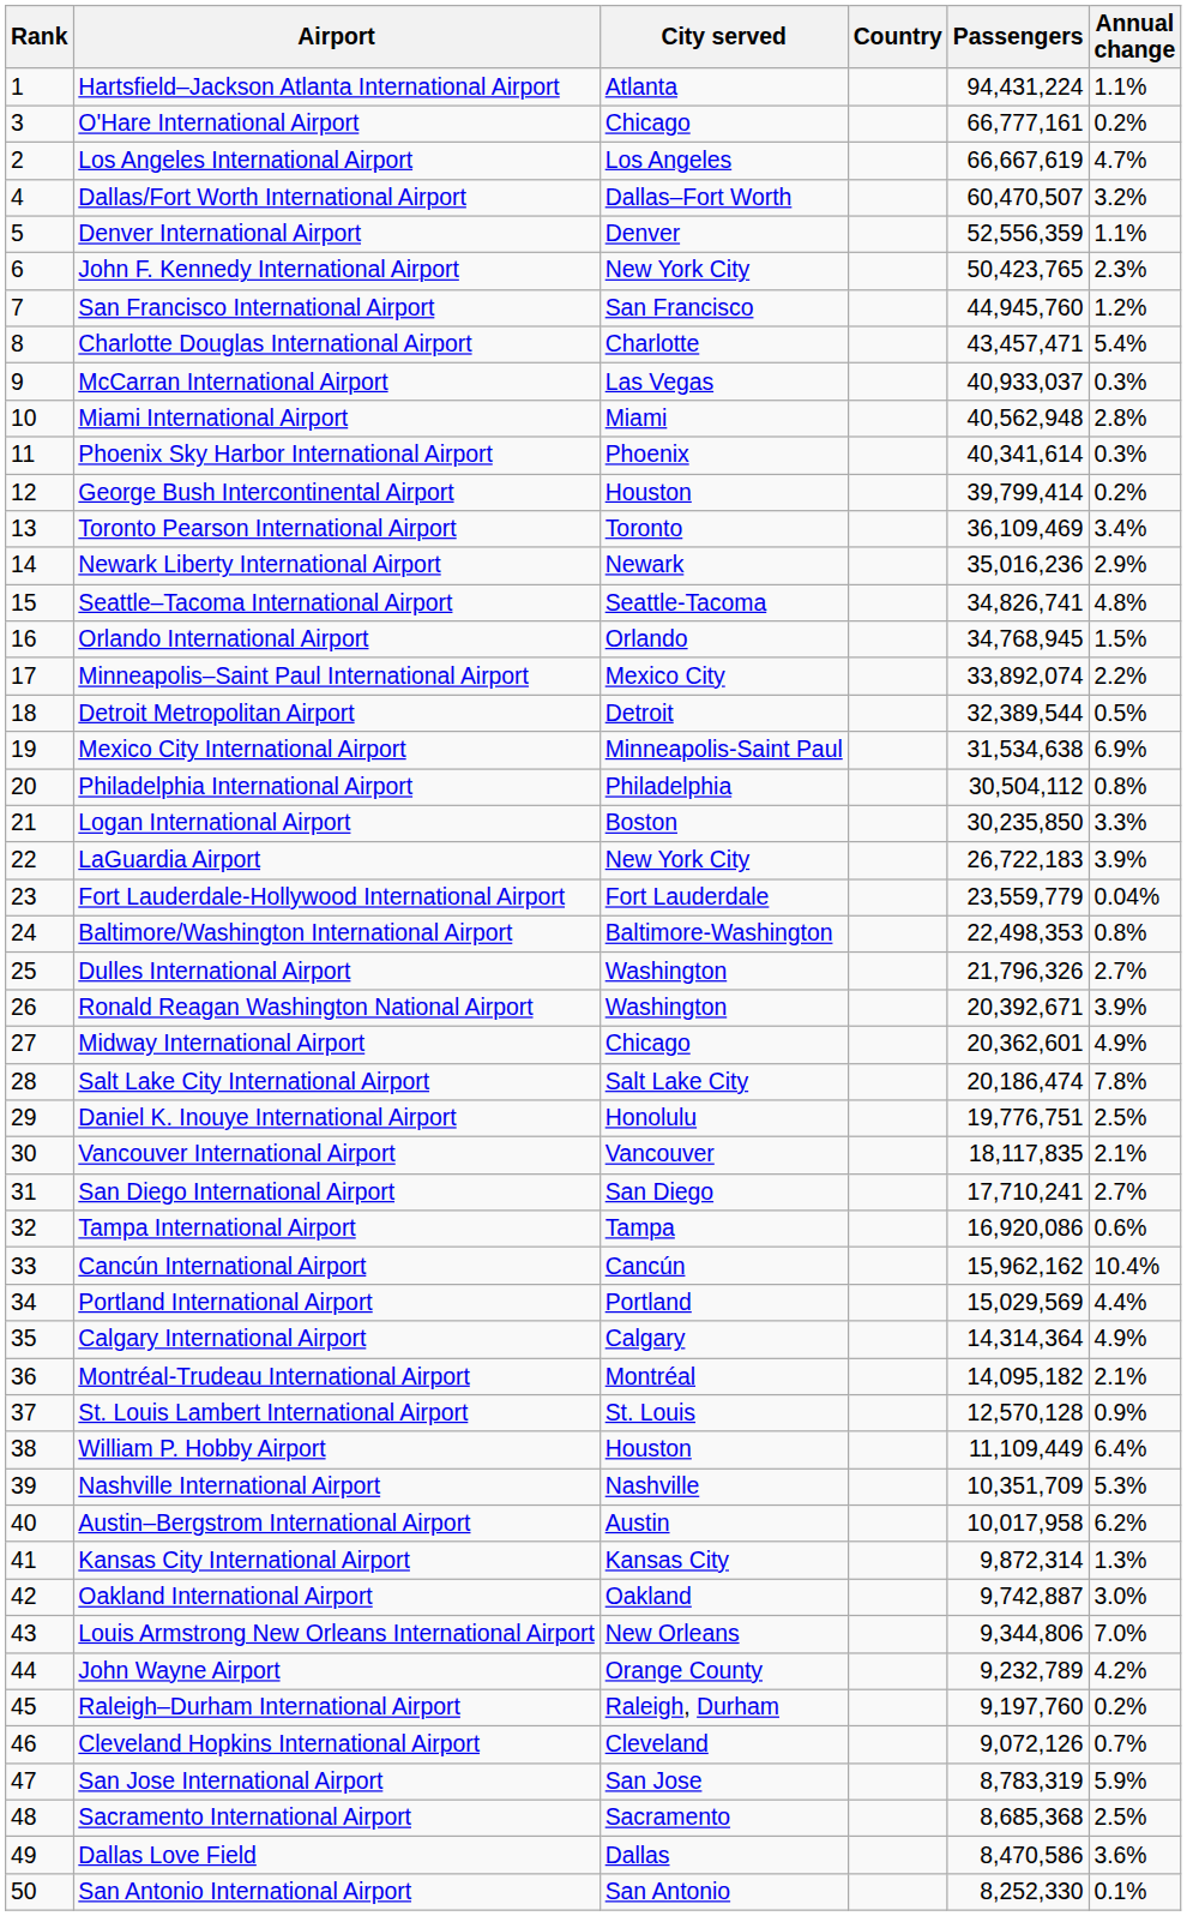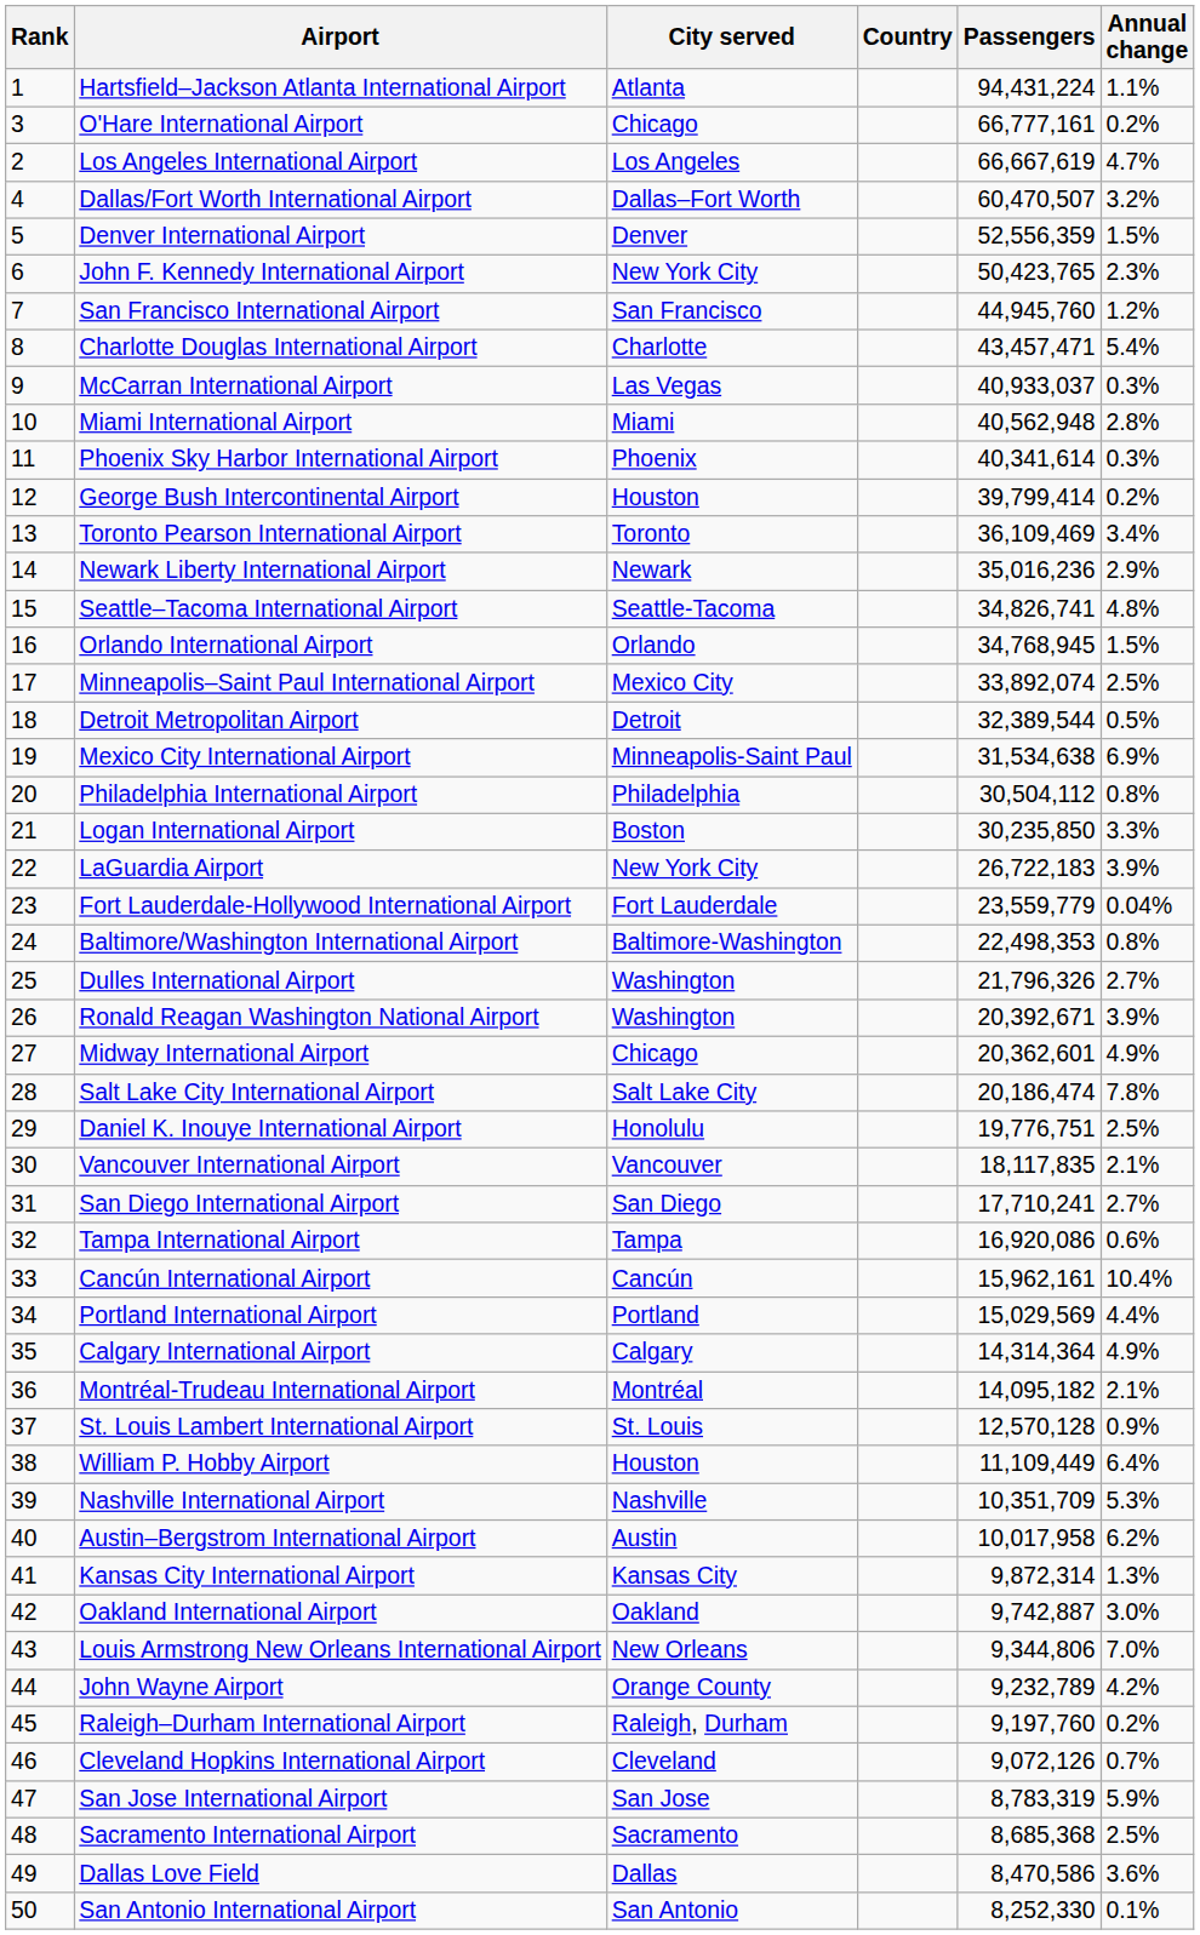 <table class="wikitable sortable">
 <tr>
 <th>Rank</th>
 <th>Airport</th>
 <th>City served</th>
 <th>Country</th>
 <th>Passengers</th>
 <th>Annual<br>change</th>
 </tr>
 <tr>
 <td>1</td>
 <td><a href='#'>Hartsfield–Jackson Atlanta International Airport</a></td>
 <td><a href='#'>Atlanta</a></td>
 <td></td>
 <td align="right">94,431,224</td>
 <td>1.1%</td>
 </tr>
 <tr>
 <td>3</td>
 <td><a href='#'>O'Hare International Airport</a></td>
 <td><a href='#'>Chicago</a></td>
 <td></td>
 <td align="right">66,777,161</td>
 <td>0.2%</td>
 </tr>
 <tr>
 <td>2</td>
 <td><a href='#'>Los Angeles International Airport</a></td>
 <td><a href='#'>Los Angeles</a></td>
 <td></td>
 <td align="right">66,667,619</td>
 <td>4.7%</td>
 </tr>
 <tr>
 <td>4</td>
 <td><a href='#'>Dallas/Fort Worth International Airport</a></td>
 <td><a href='#'>Dallas–Fort Worth</a></td>
 <td></td>
 <td align="right">60,470,507</td>
 <td>3.2%</td>
 </tr>
 <tr>
 <td>5</td>
 <td><a href='#'>Denver International Airport</a></td>
 <td><a href='#'>Denver</a></td>
 <td></td>
 <td align="right">52,556,359</td>
-<td>1.1%</td>
+<td>1.5%</td>
 </tr>
 <tr>
 <td>6</td>
 <td><a href='#'>John F. Kennedy International Airport</a></td>
 <td><a href='#'>New York City</a></td>
 <td></td>
 <td align="right">50,423,765</td>
 <td>2.3%</td>
 </tr>
 <tr>
 <td>7</td>
 <td><a href='#'>San Francisco International Airport</a></td>
 <td><a href='#'>San Francisco</a></td>
 <td></td>
 <td align="right">44,945,760</td>
 <td>1.2%</td>
 </tr>
 <tr>
 <td>8</td>
 <td><a href='#'>Charlotte Douglas International Airport</a></td>
 <td><a href='#'>Charlotte</a></td>
 <td></td>
 <td align="right">43,457,471</td>
 <td>5.4%</td>
 </tr>
 <tr>
 <td>9</td>
 <td><a href='#'>McCarran International Airport</a></td>
 <td><a href='#'>Las Vegas</a></td>
 <td></td>
 <td align="right">40,933,037</td>
 <td>0.3%</td>
 </tr>
 <tr>
 <td>10</td>
 <td><a href='#'>Miami International Airport</a></td>
 <td><a href='#'>Miami</a></td>
 <td></td>
 <td align="right">40,562,948</td>
 <td>2.8%</td>
 </tr>
 <tr>
 <td>11</td>
 <td><a href='#'>Phoenix Sky Harbor International Airport</a></td>
 <td><a href='#'>Phoenix</a></td>
 <td></td>
 <td align="right">40,341,614</td>
 <td>0.3%</td>
 </tr>
 <tr>
 <td>12</td>
 <td><a href='#'>George Bush Intercontinental Airport</a></td>
 <td><a href='#'>Houston</a></td>
 <td></td>
 <td align="right">39,799,414</td>
 <td>0.2%</td>
 </tr>
 <tr>
 <td>13</td>
 <td><a href='#'>Toronto Pearson International Airport</a></td>
 <td><a href='#'>Toronto</a></td>
 <td></td>
 <td align="right">36,109,469</td>
 <td>3.4%</td>
 </tr>
 <tr>
 <td>14</td>
 <td><a href='#'>Newark Liberty International Airport</a></td>
 <td><a href='#'>Newark</a></td>
 <td></td>
 <td align="right">35,016,236</td>
 <td>2.9%</td>
 </tr>
 <tr>
 <td>15</td>
 <td><a href='#'>Seattle–Tacoma International Airport</a></td>
 <td><a href='#'>Seattle-Tacoma</a></td>
 <td></td>
 <td align="right">34,826,741</td>
 <td>4.8%</td>
 </tr>
 <tr>
 <td>16</td>
 <td><a href='#'>Orlando International Airport</a></td>
 <td><a href='#'>Orlando</a></td>
 <td></td>
 <td align="right">34,768,945</td>
 <td>1.5%</td>
 </tr>
 <tr>
 <td>17</td>
 <td><a href='#'>Minneapolis–Saint Paul International Airport</a></td>
 <td><a href='#'>Mexico City</a></td>
 <td></td>
 <td align="right">33,892,074</td>
-<td>2.2%</td>
+<td>2.5%</td>
 </tr>
 <tr>
 <td>18</td>
 <td><a href='#'>Detroit Metropolitan Airport</a></td>
 <td><a href='#'>Detroit</a></td>
 <td></td>
 <td align="right">32,389,544</td>
 <td>0.5%</td>
 </tr>
 <tr>
 <td>19</td>
 <td><a href='#'>Mexico City International Airport</a></td>
 <td><a href='#'>Minneapolis-Saint Paul</a></td>
 <td></td>
 <td align="right">31,534,638</td>
 <td>6.9%</td>
 </tr>
 <tr>
 <td>20</td>
 <td><a href='#'>Philadelphia International Airport</a></td>
 <td><a href='#'>Philadelphia</a></td>
 <td></td>
 <td align="right">30,504,112</td>
 <td>0.8%</td>
 </tr>
 <tr>
 <td>21</td>
 <td><a href='#'>Logan International Airport</a></td>
 <td><a href='#'>Boston</a></td>
 <td></td>
 <td align="right">30,235,850</td>
 <td>3.3%</td>
 </tr>
 <tr>
 <td>22</td>
 <td><a href='#'>LaGuardia Airport</a></td>
 <td><a href='#'>New York City</a></td>
 <td></td>
 <td align="right">26,722,183</td>
 <td>3.9%</td>
 </tr>
 <tr>
 <td>23</td>
 <td><a href='#'>Fort Lauderdale-Hollywood International Airport</a></td>
 <td><a href='#'>Fort Lauderdale</a></td>
 <td></td>
 <td align="right">23,559,779</td>
 <td>0.04%</td>
 </tr>
 <tr>
 <td>24</td>
 <td><a href='#'>Baltimore/Washington International Airport</a></td>
 <td><a href='#'>Baltimore-Washington</a></td>
 <td></td>
 <td align="right">22,498,353</td>
 <td>0.8%</td>
 </tr>
 <tr>
 <td>25</td>
 <td><a href='#'>Dulles International Airport</a></td>
 <td><a href='#'>Washington</a></td>
 <td></td>
 <td align="right">21,796,326</td>
 <td>2.7%</td>
 </tr>
 <tr>
 <td>26</td>
 <td><a href='#'>Ronald Reagan Washington National Airport</a></td>
 <td><a href='#'>Washington</a></td>
 <td></td>
 <td align="right">20,392,671</td>
 <td>3.9%</td>
 </tr>
 <tr>
 <td>27</td>
 <td><a href='#'>Midway International Airport</a></td>
 <td><a href='#'>Chicago</a></td>
 <td></td>
 <td align="right">20,362,601</td>
 <td>4.9%</td>
 </tr>
 <tr>
 <td>28</td>
 <td><a href='#'>Salt Lake City International Airport</a></td>
 <td><a href='#'>Salt Lake City</a></td>
 <td></td>
 <td align="right">20,186,474</td>
 <td>7.8%</td>
 </tr>
 <tr>
 <td>29</td>
 <td><a href='#'>Daniel K. Inouye International Airport</a></td>
 <td><a href='#'>Honolulu</a></td>
 <td></td>
 <td align="right">19,776,751</td>
 <td>2.5%</td>
 </tr>
 <tr>
 <td>30</td>
 <td><a href='#'>Vancouver International Airport</a></td>
 <td><a href='#'>Vancouver</a></td>
 <td></td>
 <td align="right">18,117,835</td>
 <td>2.1%</td>
 </tr>
 <tr>
 <td>31</td>
 <td><a href='#'>San Diego International Airport</a></td>
 <td><a href='#'>San Diego</a></td>
 <td></td>
 <td align="right">17,710,241</td>
 <td>2.7%</td>
 </tr>
 <tr>
 <td>32</td>
 <td><a href='#'>Tampa International Airport</a></td>
 <td><a href='#'>Tampa</a></td>
 <td></td>
 <td align="right">16,920,086</td>
 <td>0.6%</td>
 </tr>
 <tr>
 <td>33</td>
 <td><a href='#'>Cancún International Airport</a></td>
 <td><a href='#'>Cancún</a></td>
 <td></td>
-<td align="right">15,962,162</td>
+<td align="right">15,962,161</td>
 <td>10.4%</td>
 </tr>
 <tr>
 <td>34</td>
 <td><a href='#'>Portland International Airport</a></td>
 <td><a href='#'>Portland</a></td>
 <td></td>
 <td align="right">15,029,569</td>
 <td>4.4%</td>
 </tr>
 <tr>
 <td>35</td>
 <td><a href='#'>Calgary International Airport</a></td>
 <td><a href='#'>Calgary</a></td>
 <td></td>
 <td align="right">14,314,364</td>
 <td>4.9%</td>
 </tr>
 <tr>
 <td>36</td>
 <td><a href='#'>Montréal-Trudeau International Airport</a></td>
 <td><a href='#'>Montréal</a></td>
 <td></td>
 <td align="right">14,095,182</td>
 <td>2.1%</td>
 </tr>
 <tr>
 <td>37</td>
 <td><a href='#'>St. Louis Lambert International Airport</a></td>
 <td><a href='#'>St. Louis</a></td>
 <td></td>
 <td align="right">12,570,128</td>
 <td>0.9%</td>
 </tr>
 <tr>
 <td>38</td>
 <td><a href='#'>William P. Hobby Airport</a></td>
 <td><a href='#'>Houston</a></td>
 <td></td>
 <td align="right">11,109,449</td>
 <td>6.4%</td>
 </tr>
 <tr>
 <td>39</td>
 <td><a href='#'>Nashville International Airport</a></td>
 <td><a href='#'>Nashville</a></td>
 <td></td>
 <td align="right">10,351,709</td>
 <td>5.3%</td>
 </tr>
 <tr>
 <td>40</td>
 <td><a href='#'>Austin–Bergstrom International Airport</a></td>
 <td><a href='#'>Austin</a></td>
 <td></td>
 <td align="right">10,017,958</td>
 <td>6.2%</td>
 </tr>
 <tr>
 <td>41</td>
 <td><a href='#'>Kansas City International Airport</a></td>
 <td><a href='#'>Kansas City</a></td>
 <td></td>
 <td align="right">9,872,314</td>
 <td>1.3%</td>
 </tr>
 <tr>
 <td>42</td>
 <td><a href='#'>Oakland International Airport</a></td>
 <td><a href='#'>Oakland</a></td>
 <td></td>
 <td align="right">9,742,887</td>
 <td>3.0%</td>
 </tr>
 <tr>
 <td>43</td>
 <td><a href='#'>Louis Armstrong New Orleans International Airport</a></td>
 <td><a href='#'>New Orleans</a></td>
 <td></td>
 <td align="right">9,344,806</td>
 <td>7.0%</td>
 </tr>
 <tr>
 <td>44</td>
 <td><a href='#'>John Wayne Airport</a></td>
 <td><a href='#'>Orange County</a></td>
 <td></td>
 <td align="right">9,232,789</td>
 <td>4.2%</td>
 </tr>
 <tr>
 <td>45</td>
 <td><a href='#'>Raleigh–Durham International Airport</a></td>
 <td><a href='#'>Raleigh</a>, <a href='#'>Durham</a></td>
 <td></td>
 <td align="right">9,197,760</td>
 <td>0.2%</td>
 </tr>
 <tr>
 <td>46</td>
 <td><a href='#'>Cleveland Hopkins International Airport</a></td>
 <td><a href='#'>Cleveland</a></td>
 <td></td>
 <td align="right">9,072,126</td>
 <td>0.7%</td>
 </tr>
 <tr>
 <td>47</td>
 <td><a href='#'>San Jose International Airport</a></td>
 <td><a href='#'>San Jose</a></td>
 <td></td>
 <td align="right">8,783,319</td>
 <td>5.9%</td>
 </tr>
 <tr>
 <td>48</td>
 <td><a href='#'>Sacramento International Airport</a></td>
 <td><a href='#'>Sacramento</a></td>
 <td></td>
 <td align="right">8,685,368</td>
 <td>2.5%</td>
 </tr>
 <tr>
 <td>49</td>
 <td><a href='#'>Dallas Love Field</a></td>
 <td><a href='#'>Dallas</a></td>
 <td></td>
 <td align="right">8,470,586</td>
 <td>3.6%</td>
 </tr>
 <tr>
 <td>50</td>
 <td><a href='#'>San Antonio International Airport</a></td>
 <td><a href='#'>San Antonio</a></td>
 <td></td>
 <td align="right">8,252,330</td>
 <td>0.1%</td>
 </tr>
 </table>
